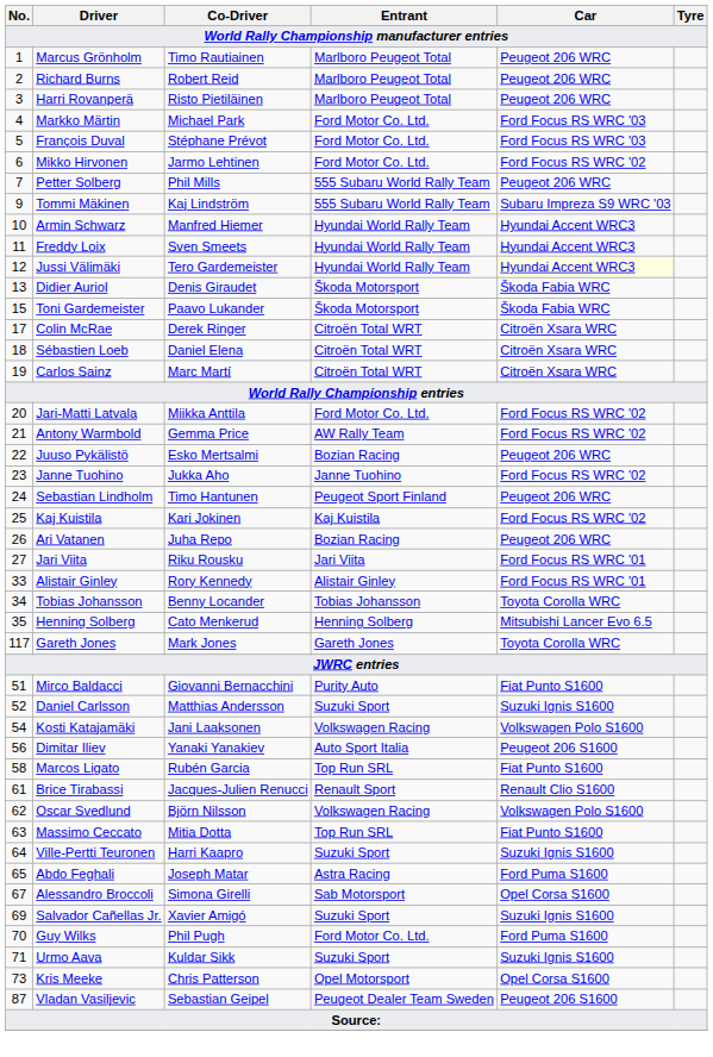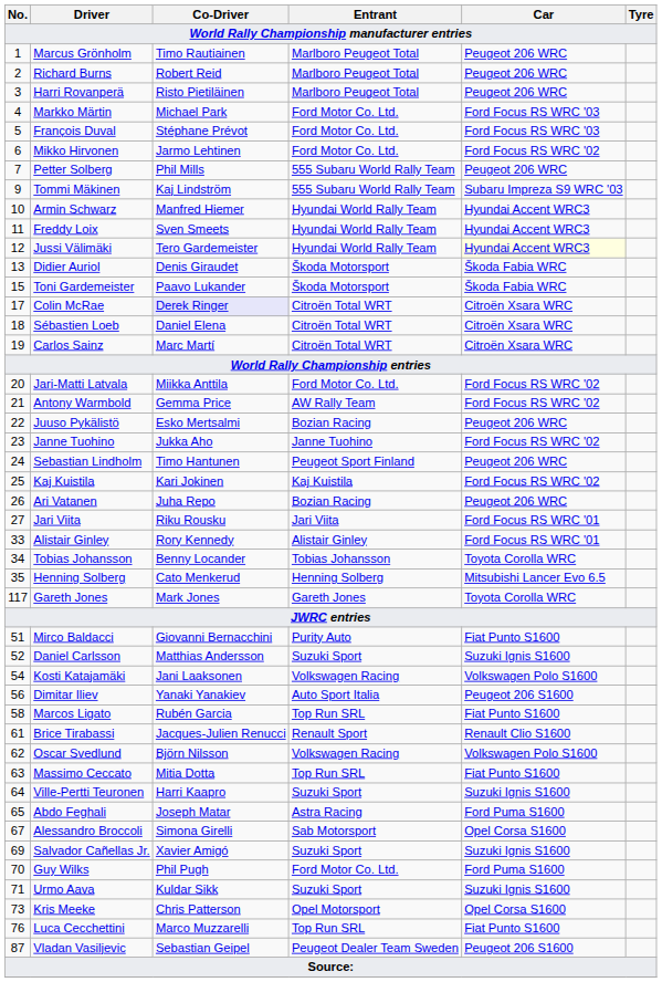 <table class="wikitable" style="font-size: 85%;">
 <tr>
 <th>No.</th>
 <th>Driver</th>
 <th>Co-Driver</th>
 <th>Entrant</th>
 <th>Car</th>
 <th>Tyre</th>
 </tr>
 <tr>
 <td style="background-color:#EAECF0; text-align:center" colspan="6"><strong><em><a href='#'>World Rally Championship</a> manufacturer entries</em></strong></td>
 </tr>
 <tr>
 <td align="center">1</td>
 <td> <a href='#'>Marcus Grönholm</a></td>
 <td> <a href='#'>Timo Rautiainen</a></td>
 <td> <a href='#'>Marlboro Peugeot Total</a></td>
 <td><a href='#'>Peugeot 206 WRC</a></td>
 <td align="center"></td>
 </tr>
 <tr>
 <td align="center">2</td>
 <td> <a href='#'>Richard Burns</a></td>
 <td> <a href='#'>Robert Reid</a></td>
 <td> <a href='#'>Marlboro Peugeot Total</a></td>
 <td><a href='#'>Peugeot 206 WRC</a></td>
 <td align="center"></td>
 </tr>
 <tr>
 <td align="center">3</td>
 <td> <a href='#'>Harri Rovanperä</a></td>
 <td> <a href='#'>Risto Pietiläinen</a></td>
 <td> <a href='#'>Marlboro Peugeot Total</a></td>
 <td><a href='#'>Peugeot 206 WRC</a></td>
 <td align="center"></td>
 </tr>
 <tr>
 <td align="center">4</td>
 <td> <a href='#'>Markko Märtin</a></td>
 <td> <a href='#'>Michael Park</a></td>
 <td> <a href='#'>Ford Motor Co. Ltd.</a></td>
 <td><a href='#'>Ford Focus RS WRC '03</a></td>
 <td align="center"></td>
 </tr>
 <tr>
 <td align="center">5</td>
 <td> <a href='#'>François Duval</a></td>
 <td> <a href='#'>Stéphane Prévot</a></td>
 <td> <a href='#'>Ford Motor Co. Ltd.</a></td>
 <td><a href='#'>Ford Focus RS WRC '03</a></td>
 <td align="center"></td>
 </tr>
 <tr>
 <td align="center">6</td>
 <td> <a href='#'>Mikko Hirvonen</a></td>
 <td> <a href='#'>Jarmo Lehtinen</a></td>
 <td> <a href='#'>Ford Motor Co. Ltd.</a></td>
 <td><a href='#'>Ford Focus RS WRC '02</a></td>
 <td align="center"></td>
 </tr>
 <tr>
 <td align="center">7</td>
 <td> <a href='#'>Petter Solberg</a></td>
 <td> <a href='#'>Phil Mills</a></td>
 <td> <a href='#'>555 Subaru World Rally Team</a></td>
 <td><a href='#'>Peugeot 206 WRC</a></td>
 <td align="center"></td>
 </tr>
 <tr>
 <td align="center">9</td>
 <td> <a href='#'>Tommi Mäkinen</a></td>
 <td> <a href='#'>Kaj Lindström</a></td>
 <td> <a href='#'>555 Subaru World Rally Team</a></td>
 <td><a href='#'>Subaru Impreza S9 WRC '03</a></td>
 <td align="center"></td>
 </tr>
 <tr>
 <td align="center">10</td>
 <td> <a href='#'>Armin Schwarz</a></td>
 <td> <a href='#'>Manfred Hiemer</a></td>
 <td> <a href='#'>Hyundai World Rally Team</a></td>
 <td><a href='#'>Hyundai Accent WRC3</a></td>
 <td align="center"></td>
 </tr>
 <tr>
 <td align="center">11</td>
 <td> <a href='#'>Freddy Loix</a></td>
 <td> <a href='#'>Sven Smeets</a></td>
 <td> <a href='#'>Hyundai World Rally Team</a></td>
 <td><a href='#'>Hyundai Accent WRC3</a></td>
 <td align="center"></td>
 </tr>
 <tr>
 <td align="center">12</td>
 <td> <a href='#'>Jussi Välimäki</a></td>
 <td> <a href='#'>Tero Gardemeister</a></td>
 <td> <a href='#'>Hyundai World Rally Team</a></td>
 <td style="background: lightyellow;"><a href='#'>Hyundai Accent WRC3</a></td>
 <td align="center"></td>
 </tr>
 <tr>
 <td align="center">13</td>
 <td> <a href='#'>Didier Auriol</a></td>
 <td> <a href='#'>Denis Giraudet</a></td>
 <td> <a href='#'>Škoda Motorsport</a></td>
 <td><a href='#'>Škoda Fabia WRC</a></td>
 <td align="center"></td>
 </tr>
 <tr>
 <td align="center">15</td>
 <td> <a href='#'>Toni Gardemeister</a></td>
 <td> <a href='#'>Paavo Lukander</a></td>
 <td> <a href='#'>Škoda Motorsport</a></td>
 <td><a href='#'>Škoda Fabia WRC</a></td>
 <td align="center"></td>
 </tr>
 <tr>
 <td align="center">17</td>
 <td> <a href='#'>Colin McRae</a></td>
-<td> <a href='#'>Derek Ringer</a></td>
+<td style="background: lavender;"> <a href='#'>Derek Ringer</a></td>
 <td> <a href='#'>Citroën Total WRT</a></td>
 <td><a href='#'>Citroën Xsara WRC</a></td>
 <td align="center"></td>
 </tr>
 <tr>
 <td align="center">18</td>
 <td> <a href='#'>Sébastien Loeb</a></td>
 <td> <a href='#'>Daniel Elena</a></td>
 <td> <a href='#'>Citroën Total WRT</a></td>
 <td><a href='#'>Citroën Xsara WRC</a></td>
 <td align="center"></td>
 </tr>
 <tr>
 <td align="center">19</td>
 <td> <a href='#'>Carlos Sainz</a></td>
 <td> <a href='#'>Marc Martí</a></td>
 <td> <a href='#'>Citroën Total WRT</a></td>
 <td><a href='#'>Citroën Xsara WRC</a></td>
 <td align="center"></td>
 </tr>
 <tr>
 <td style="background-color:#EAECF0; text-align:center" colspan="6"><strong><em><a href='#'>World Rally Championship</a> entries</em></strong></td>
 </tr>
 <tr>
 <td align="center">20</td>
 <td> <a href='#'>Jari-Matti Latvala</a></td>
 <td> <a href='#'>Miikka Anttila</a></td>
 <td> <a href='#'>Ford Motor Co. Ltd.</a></td>
 <td><a href='#'>Ford Focus RS WRC '02</a></td>
 <td align="center"></td>
 </tr>
 <tr>
 <td align="center">21</td>
 <td> <a href='#'>Antony Warmbold</a></td>
 <td> <a href='#'>Gemma Price</a></td>
 <td> <a href='#'>AW Rally Team</a></td>
 <td><a href='#'>Ford Focus RS WRC '02</a></td>
 <td></td>
 </tr>
 <tr>
 <td align="center">22</td>
 <td> <a href='#'>Juuso Pykälistö</a></td>
 <td> <a href='#'>Esko Mertsalmi</a></td>
 <td> <a href='#'>Bozian Racing</a></td>
 <td><a href='#'>Peugeot 206 WRC</a></td>
 <td align="center"></td>
 </tr>
 <tr>
 <td align="center">23</td>
 <td> <a href='#'>Janne Tuohino</a></td>
 <td> <a href='#'>Jukka Aho</a></td>
 <td> <a href='#'>Janne Tuohino</a></td>
 <td><a href='#'>Ford Focus RS WRC '02</a></td>
 <td align="center"></td>
 </tr>
 <tr>
 <td align="center">24</td>
 <td> <a href='#'>Sebastian Lindholm</a></td>
 <td> <a href='#'>Timo Hantunen</a></td>
 <td> <a href='#'>Peugeot Sport Finland</a></td>
 <td><a href='#'>Peugeot 206 WRC</a></td>
 <td></td>
 </tr>
 <tr>
 <td align="center">25</td>
 <td> <a href='#'>Kaj Kuistila</a></td>
 <td> <a href='#'>Kari Jokinen</a></td>
 <td> <a href='#'>Kaj Kuistila</a></td>
 <td><a href='#'>Ford Focus RS WRC '02</a></td>
 <td></td>
 </tr>
 <tr>
 <td align="center">26</td>
 <td> <a href='#'>Ari Vatanen</a></td>
 <td> <a href='#'>Juha Repo</a></td>
 <td> <a href='#'>Bozian Racing</a></td>
 <td><a href='#'>Peugeot 206 WRC</a></td>
 <td align="center"></td>
 </tr>
 <tr>
 <td align="center">27</td>
 <td> <a href='#'>Jari Viita</a></td>
 <td> <a href='#'>Riku Rousku</a></td>
 <td> <a href='#'>Jari Viita</a></td>
 <td><a href='#'>Ford Focus RS WRC '01</a></td>
 <td></td>
 </tr>
 <tr>
 <td align="center">33</td>
 <td> <a href='#'>Alistair Ginley</a></td>
 <td> <a href='#'>Rory Kennedy</a></td>
 <td> <a href='#'>Alistair Ginley</a></td>
 <td><a href='#'>Ford Focus RS WRC '01</a></td>
 <td></td>
 </tr>
 <tr>
 <td align="center">34</td>
 <td> <a href='#'>Tobias Johansson</a></td>
 <td> <a href='#'>Benny Locander</a></td>
 <td> <a href='#'>Tobias Johansson</a></td>
 <td><a href='#'>Toyota Corolla WRC</a></td>
 <td></td>
 </tr>
 <tr>
 <td align="center">35</td>
 <td> <a href='#'>Henning Solberg</a></td>
 <td> <a href='#'>Cato Menkerud</a></td>
 <td> <a href='#'>Henning Solberg</a></td>
 <td><a href='#'>Mitsubishi Lancer Evo 6.5</a></td>
 <td></td>
 </tr>
 <tr>
 <td align="center">117</td>
 <td> <a href='#'>Gareth Jones</a></td>
 <td> <a href='#'>Mark Jones</a></td>
 <td> <a href='#'>Gareth Jones</a></td>
 <td><a href='#'>Toyota Corolla WRC</a></td>
 <td align="center"></td>
 </tr>
 <tr>
 <td style="background-color:#EAECF0; text-align:center" colspan="6"><strong><em><a href='#'>JWRC</a> entries</em></strong></td>
 </tr>
 <tr>
 <td align="center">51</td>
 <td> <a href='#'>Mirco Baldacci</a></td>
 <td> <a href='#'>Giovanni Bernacchini</a></td>
 <td> <a href='#'>Purity Auto</a></td>
 <td><a href='#'>Fiat Punto S1600</a></td>
 <td align="center"></td>
 </tr>
 <tr>
 <td align="center">52</td>
 <td> <a href='#'>Daniel Carlsson</a></td>
 <td> <a href='#'>Matthias Andersson</a></td>
 <td> <a href='#'>Suzuki Sport</a></td>
 <td><a href='#'>Suzuki Ignis S1600</a></td>
 <td align="center"></td>
 </tr>
 <tr>
 <td align="center">54</td>
 <td> <a href='#'>Kosti Katajamäki</a></td>
 <td> <a href='#'>Jani Laaksonen</a></td>
 <td> <a href='#'>Volkswagen Racing</a></td>
 <td><a href='#'>Volkswagen Polo S1600</a></td>
 <td align="center"></td>
 </tr>
 <tr>
 <td align="center">56</td>
 <td> <a href='#'>Dimitar Iliev</a></td>
 <td> <a href='#'>Yanaki Yanakiev</a></td>
 <td> <a href='#'>Auto Sport Italia</a></td>
 <td><a href='#'>Peugeot 206 S1600</a></td>
 <td align="center"></td>
 </tr>
 <tr>
 <td align="center">58</td>
 <td> <a href='#'>Marcos Ligato</a></td>
 <td> <a href='#'>Rubén Garcia</a></td>
 <td> <a href='#'>Top Run SRL</a></td>
 <td><a href='#'>Fiat Punto S1600</a></td>
 <td align="center"></td>
 </tr>
 <tr>
 <td align="center">61</td>
 <td> <a href='#'>Brice Tirabassi</a></td>
 <td> <a href='#'>Jacques-Julien Renucci</a></td>
 <td> <a href='#'>Renault Sport</a></td>
 <td><a href='#'>Renault Clio S1600</a></td>
 <td align="center"></td>
 </tr>
 <tr>
 <td align="center">62</td>
 <td> <a href='#'>Oscar Svedlund</a></td>
 <td> <a href='#'>Björn Nilsson</a></td>
 <td> <a href='#'>Volkswagen Racing</a></td>
 <td><a href='#'>Volkswagen Polo S1600</a></td>
 <td align="center"></td>
 </tr>
 <tr>
 <td align="center">63</td>
 <td> <a href='#'>Massimo Ceccato</a></td>
 <td> <a href='#'>Mitia Dotta</a></td>
 <td> <a href='#'>Top Run SRL</a></td>
 <td><a href='#'>Fiat Punto S1600</a></td>
 <td align="center"></td>
 </tr>
 <tr>
 <td align="center">64</td>
 <td> <a href='#'>Ville-Pertti Teuronen</a></td>
 <td> <a href='#'>Harri Kaapro</a></td>
 <td> <a href='#'>Suzuki Sport</a></td>
 <td><a href='#'>Suzuki Ignis S1600</a></td>
 <td align="center"></td>
 </tr>
 <tr>
 <td align="center">65</td>
 <td> <a href='#'>Abdo Feghali</a></td>
 <td> <a href='#'>Joseph Matar</a></td>
 <td> <a href='#'>Astra Racing</a></td>
 <td><a href='#'>Ford Puma S1600</a></td>
 <td align="center"></td>
 </tr>
 <tr>
 <td align="center">67</td>
 <td> <a href='#'>Alessandro Broccoli</a></td>
 <td> <a href='#'>Simona Girelli</a></td>
 <td> <a href='#'>Sab Motorsport</a></td>
 <td><a href='#'>Opel Corsa S1600</a></td>
 <td align="center"></td>
 </tr>
 <tr>
 <td align="center">69</td>
 <td> <a href='#'>Salvador Cañellas Jr.</a></td>
 <td> <a href='#'>Xavier Amigó</a></td>
 <td> <a href='#'>Suzuki Sport</a></td>
 <td><a href='#'>Suzuki Ignis S1600</a></td>
 <td align="center"></td>
 </tr>
 <tr>
 <td align="center">70</td>
 <td> <a href='#'>Guy Wilks</a></td>
 <td> <a href='#'>Phil Pugh</a></td>
 <td> <a href='#'>Ford Motor Co. Ltd.</a></td>
 <td><a href='#'>Ford Puma S1600</a></td>
 <td align="center"></td>
 </tr>
 <tr>
 <td align="center">71</td>
 <td> <a href='#'>Urmo Aava</a></td>
 <td> <a href='#'>Kuldar Sikk</a></td>
 <td> <a href='#'>Suzuki Sport</a></td>
 <td><a href='#'>Suzuki Ignis S1600</a></td>
 <td align="center"></td>
 </tr>
 <tr>
 <td align="center">73</td>
 <td> <a href='#'>Kris Meeke</a></td>
 <td> <a href='#'>Chris Patterson</a></td>
 <td> <a href='#'>Opel Motorsport</a></td>
 <td><a href='#'>Opel Corsa S1600</a></td>
 <td align="center"></td>
 </tr>
 <tr>
+<td align="center">76</td>
+<td> <a href='#'>Luca Cecchettini</a></td>
+<td> <a href='#'>Marco Muzzarelli</a></td>
+<td> <a href='#'>Top Run SRL</a></td>
+<td><a href='#'>Fiat Punto S1600</a></td>
+<td align="center"></td>
+</tr>
+<tr>
 <td align="center">87</td>
 <td> <a href='#'>Vladan Vasiljevic</a></td>
 <td> <a href='#'>Sebastian Geipel</a></td>
 <td> <a href='#'>Peugeot Dealer Team Sweden</a></td>
 <td><a href='#'>Peugeot 206 S1600</a></td>
 <td align="center"></td>
 </tr>
 <tr>
 <td style="background-color:#EAECF0; text-align:center" colspan="6"><strong>Source:</strong></td>
 </tr>
 <tr>
 </tr>
 </table>
